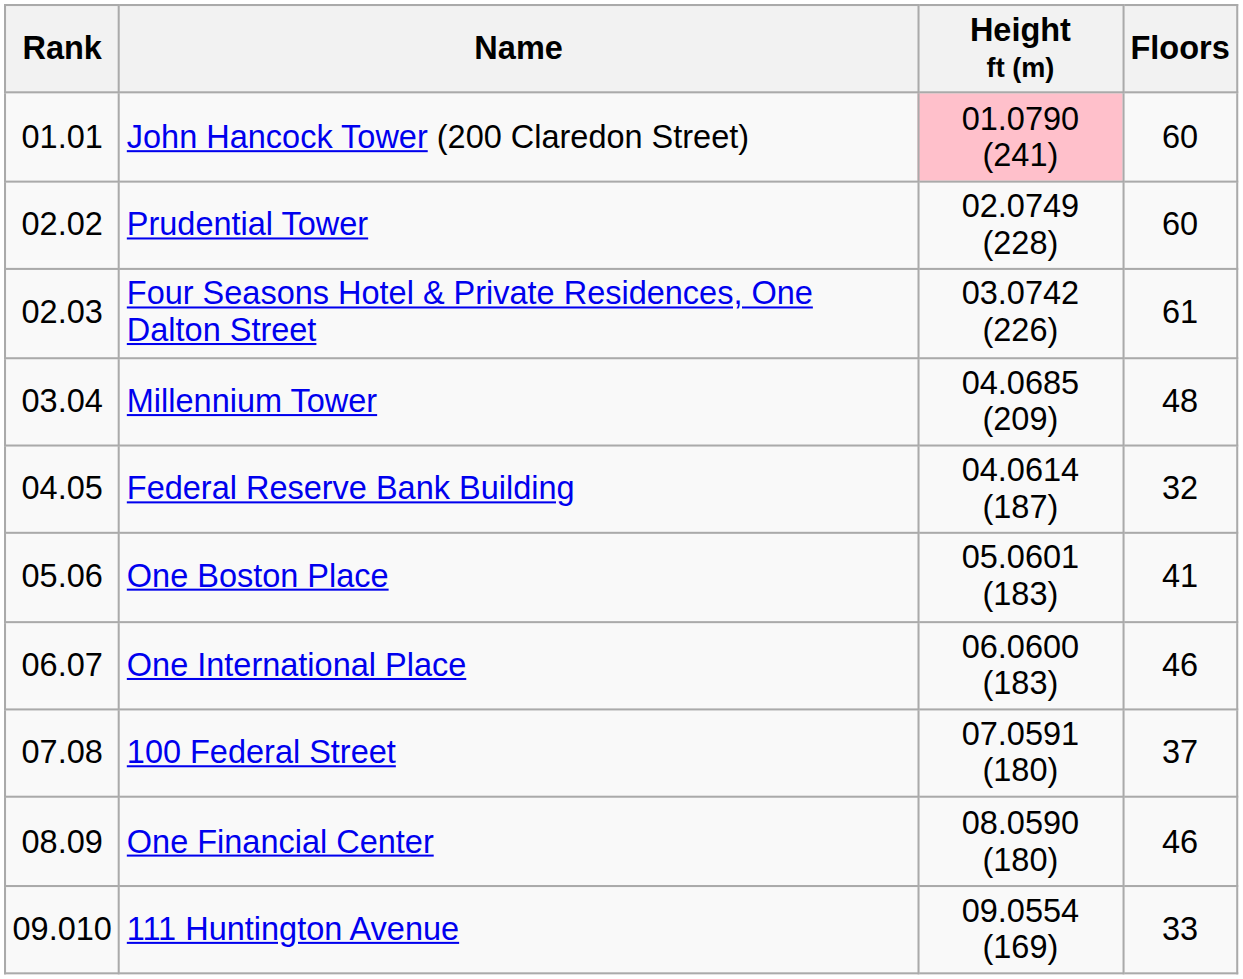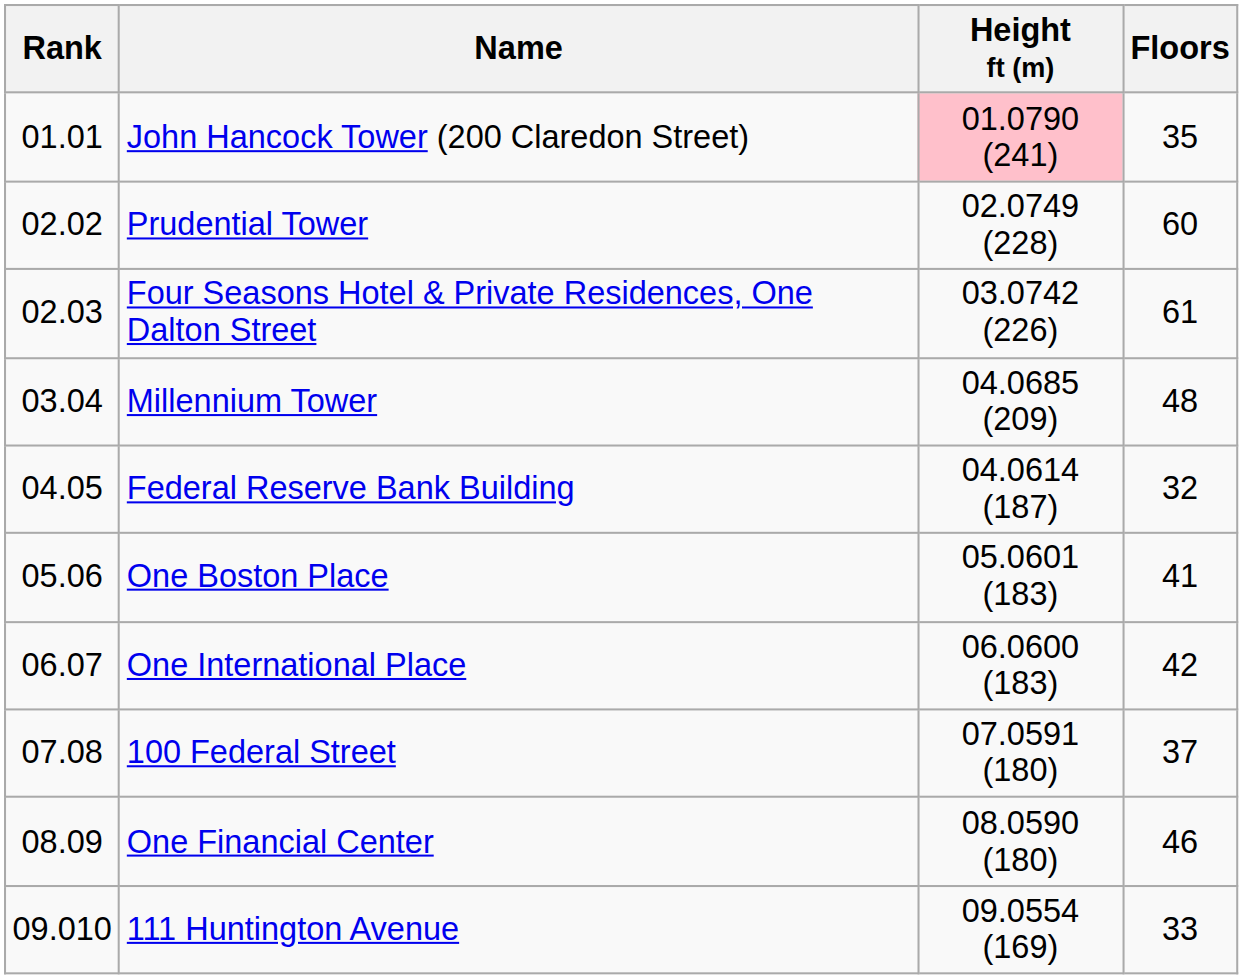 <table class="wikitable sortable">
 <tr>
 <th scope=col>Rank</th>
 <th scope=col>Name</th>
 <th scope=col>Height<br><small>ft (m)</small></th>
 <th scope=col>Floors</th>
 </tr>
 <tr>
 <td style="text-align:center;"><span>01.0</span>1</td>
 <td><a href='#'>John Hancock Tower</a> (200 Claredon Street)</td>
 <td style="background: pink; text-align:center;"><span>01.0</span>790 (241)</td>
-<td style="text-align:center;">60</td>
+<td style="text-align:center;">35</td>
 </tr>
 <tr>
 <td style="text-align:center;"><span>02.0</span>2</td>
 <td><a href='#'>Prudential Tower</a></td>
 <td style="text-align:center;"><span>02.0</span>749 (228)</td>
 <td style="text-align:center;">60</td>
 </tr>
 <tr>
 <td style="text-align:center;"><span>02.0</span>3</td>
 <td><a href='#'>Four Seasons Hotel & Private Residences, One Dalton Street</a></td>
 <td style="text-align:center;"><span>03.0</span>742 (226)</td>
 <td style="text-align:center;">61</td>
 </tr>
 <tr>
 <td style="text-align:center;"><span>03.0</span>4</td>
 <td><a href='#'>Millennium Tower</a></td>
 <td style="text-align:center;"><span>04.0</span>685 (209)</td>
 <td style="text-align:center;">48</td>
 </tr>
 <tr>
 <td style="text-align:center;"><span>04.0</span>5</td>
 <td><a href='#'>Federal Reserve Bank Building</a></td>
 <td style="text-align:center;"><span>04.0</span>614 (187)</td>
 <td style="text-align:center;">32</td>
 </tr>
 <tr>
 <td style="text-align:center;"><span>05.0</span>6</td>
 <td><a href='#'>One Boston Place</a></td>
 <td style="text-align:center;"><span>05.0</span>601 (183)</td>
 <td style="text-align:center;">41</td>
 </tr>
 <tr>
 <td style="text-align:center;"><span>06.0</span>7</td>
 <td><a href='#'>One International Place</a></td>
 <td style="text-align:center;"><span>06.0</span>600 (183)</td>
-<td style="text-align:center;">46</td>
+<td style="text-align:center;">42</td>
 </tr>
 <tr>
 <td style="text-align:center;"><span>07.0</span>8</td>
 <td><a href='#'>100 Federal Street</a></td>
 <td style="text-align:center;"><span>07.0</span>591 (180)</td>
 <td style="text-align:center;">37</td>
 </tr>
 <tr>
 <td style="text-align:center;"><span>08.0</span>9</td>
 <td><a href='#'>One Financial Center</a></td>
 <td style="text-align:center;"><span>08.0</span>590 (180)</td>
 <td style="text-align:center;">46</td>
 </tr>
 <tr>
 <td style="text-align:center;"><span>09.0</span>10</td>
 <td><a href='#'>111 Huntington Avenue</a></td>
 <td style="text-align:center;"><span>09.0</span>554 (169)</td>
 <td style="text-align:center;">33</td>
 </tr>
 </table>
